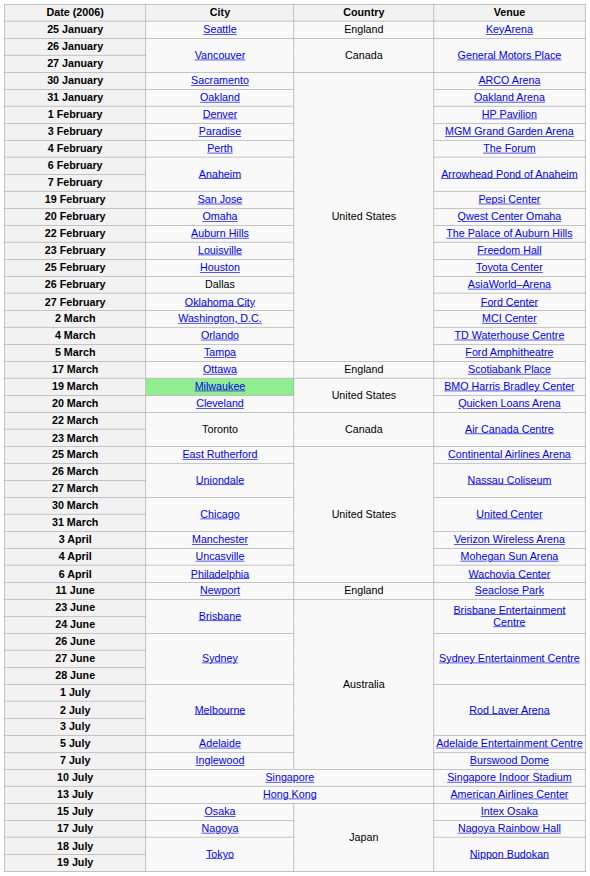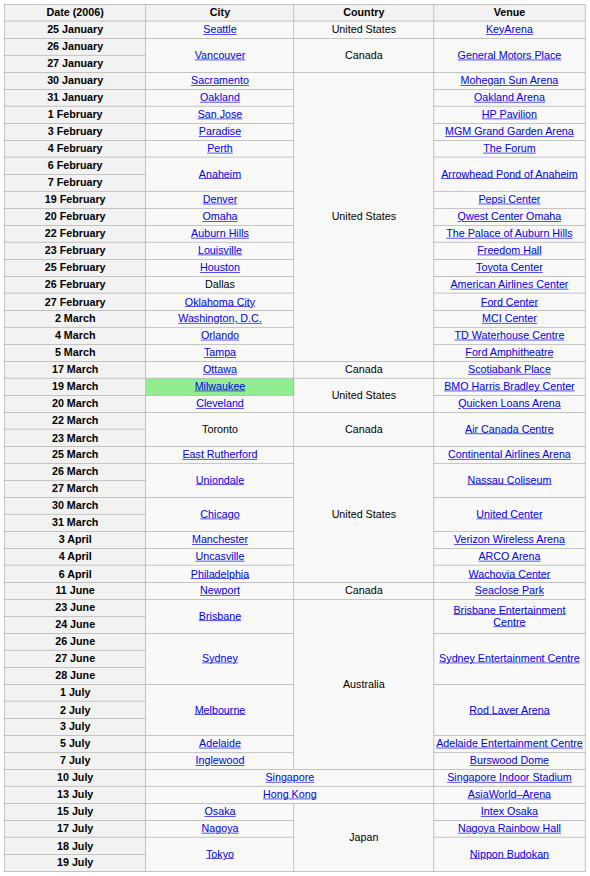 <table class="wikitable plainrowheaders" style="text-align:center;">
 <tr>
 <th scope="col" style="width:20.4em;">Date (2006)</th>
 <th scope="col" style="width:20.4em;">City</th>
 <th scope="col" style="width:20.4em;">Country</th>
 <th scope="col" style="width:20.4em;">Venue</th>
 </tr>
 <tr>
 <th scope="row" style="text-align:center;">25 January</th>
 <td><a href='#'>Seattle</a></td>
-<td>England</td>
+<td>United States</td>
 <td><a href='#'>KeyArena</a></td>
 </tr>
 <tr>
 <th scope="row" style="text-align:center;">26 January</th>
 <td rowspan="2"><a href='#'>Vancouver</a></td>
 <td rowspan="2">Canada</td>
 <td rowspan="2"><a href='#'>General Motors Place</a></td>
 </tr>
 <tr>
 <th scope="row" style="text-align:center;">27 January</th>
 </tr>
 <tr>
 <th scope="row" style="text-align:center;">30 January</th>
 <td><a href='#'>Sacramento</a></td>
 <td rowspan="17">United States</td>
-<td><a href='#'>ARCO Arena</a></td>
+<td><a href='#'>Mohegan Sun Arena</a></td>
 </tr>
 <tr>
 <th scope="row" style="text-align:center;">31 January</th>
 <td><a href='#'>Oakland</a></td>
 <td><a href='#'>Oakland Arena</a></td>
 </tr>
 <tr>
 <th scope="row" style="text-align:center;">1 February</th>
-<td><a href='#'>Denver</a></td>
+<td><a href='#'>San Jose</a></td>
 <td><a href='#'>HP Pavilion</a></td>
 </tr>
 <tr>
 <th scope="row" style="text-align:center;">3 February</th>
 <td><a href='#'>Paradise</a></td>
 <td><a href='#'>MGM Grand Garden Arena</a></td>
 </tr>
 <tr>
 <th scope="row" style="text-align:center;">4 February</th>
 <td><a href='#'>Perth</a></td>
 <td><a href='#'>The Forum</a></td>
 </tr>
 <tr>
 <th scope="row" style="text-align:center;">6 February</th>
 <td rowspan="2"><a href='#'>Anaheim</a></td>
 <td rowspan="2"><a href='#'>Arrowhead Pond of Anaheim</a></td>
 </tr>
 <tr>
 <th scope="row" style="text-align:center;">7 February</th>
 </tr>
 <tr>
 <th scope="row" style="text-align:center;">19 February</th>
-<td><a href='#'>San Jose</a></td>
+<td><a href='#'>Denver</a></td>
 <td><a href='#'>Pepsi Center</a></td>
 </tr>
 <tr>
 <th scope="row" style="text-align:center;">20 February</th>
 <td><a href='#'>Omaha</a></td>
 <td><a href='#'>Qwest Center Omaha</a></td>
 </tr>
 <tr>
 <th scope="row" style="text-align:center;">22 February</th>
 <td><a href='#'>Auburn Hills</a></td>
 <td><a href='#'>The Palace of Auburn Hills</a></td>
 </tr>
 <tr>
 <th scope="row" style="text-align:center;">23 February</th>
 <td><a href='#'>Louisville</a></td>
 <td><a href='#'>Freedom Hall</a></td>
 </tr>
 <tr>
 <th scope="row" style="text-align:center;">25 February</th>
 <td><a href='#'>Houston</a></td>
 <td><a href='#'>Toyota Center</a></td>
 </tr>
 <tr>
 <th scope="row" style="text-align:center;">26 February</th>
 <td>Dallas</td>
-<td><a href='#'>AsiaWorld–Arena</a></td>
+<td><a href='#'>American Airlines Center</a></td>
 </tr>
 <tr>
 <th scope="row" style="text-align:center;">27 February</th>
 <td><a href='#'>Oklahoma City</a></td>
 <td><a href='#'>Ford Center</a></td>
 </tr>
 <tr>
 <th scope="row" style="text-align:center;">2 March</th>
 <td><a href='#'>Washington, D.C.</a></td>
 <td><a href='#'>MCI Center</a></td>
 </tr>
 <tr>
 <th scope="row" style="text-align:center;">4 March</th>
 <td><a href='#'>Orlando</a></td>
 <td><a href='#'>TD Waterhouse Centre</a></td>
 </tr>
 <tr>
 <th scope="row" style="text-align:center;">5 March</th>
 <td><a href='#'>Tampa</a></td>
 <td><a href='#'>Ford Amphitheatre</a></td>
 </tr>
 <tr>
 <th scope="row" style="text-align:center;">17 March</th>
 <td><a href='#'>Ottawa</a></td>
-<td>England</td>
+<td>Canada</td>
 <td><a href='#'>Scotiabank Place</a></td>
 </tr>
 <tr>
 <th scope="row" style="text-align:center;">19 March</th>
 <td style="background: lightgreen;"><a href='#'>Milwaukee</a></td>
 <td rowspan="2">United States</td>
 <td><a href='#'>BMO Harris Bradley Center</a></td>
 </tr>
 <tr>
 <th scope="row" style="text-align:center;">20 March</th>
 <td><a href='#'>Cleveland</a></td>
 <td><a href='#'>Quicken Loans Arena</a></td>
 </tr>
 <tr>
 <th scope="row" style="text-align:center;">22 March</th>
 <td rowspan="2">Toronto</td>
 <td rowspan="2">Canada</td>
 <td rowspan="2"><a href='#'>Air Canada Centre</a></td>
 </tr>
 <tr>
 <th scope="row" style="text-align:center;">23 March</th>
 </tr>
 <tr>
 <th scope="row" style="text-align:center;">25 March</th>
 <td><a href='#'>East Rutherford</a></td>
 <td rowspan="8">United States</td>
 <td><a href='#'>Continental Airlines Arena</a></td>
 </tr>
 <tr>
 <th scope="row" style="text-align:center;">26 March</th>
 <td rowspan="2"><a href='#'>Uniondale</a></td>
 <td rowspan="2"><a href='#'>Nassau Coliseum</a></td>
 </tr>
 <tr>
 <th scope="row" style="text-align:center;">27 March</th>
 </tr>
 <tr>
 <th scope="row" style="text-align:center;">30 March</th>
 <td rowspan="2"><a href='#'>Chicago</a></td>
 <td rowspan="2"><a href='#'>United Center</a></td>
 </tr>
 <tr>
 <th scope="row" style="text-align:center;">31 March</th>
 </tr>
 <tr>
 <th scope="row" style="text-align:center;">3 April</th>
 <td><a href='#'>Manchester</a></td>
 <td><a href='#'>Verizon Wireless Arena</a></td>
 </tr>
 <tr>
 <th scope="row" style="text-align:center;">4 April</th>
 <td><a href='#'>Uncasville</a></td>
-<td><a href='#'>Mohegan Sun Arena</a></td>
+<td><a href='#'>ARCO Arena</a></td>
 </tr>
 <tr>
 <th scope="row" style="text-align:center;">6 April</th>
 <td><a href='#'>Philadelphia</a></td>
 <td><a href='#'>Wachovia Center</a></td>
 </tr>
 <tr>
 <th scope="row" style="text-align:center;">11 June</th>
 <td><a href='#'>Newport</a></td>
-<td>England</td>
+<td>Canada</td>
 <td><a href='#'>Seaclose Park</a></td>
 </tr>
 <tr>
 <th scope="row" style="text-align:center;">23 June</th>
 <td rowspan="2"><a href='#'>Brisbane</a></td>
 <td rowspan="10">Australia</td>
 <td rowspan="2"><a href='#'>Brisbane Entertainment Centre</a></td>
 </tr>
 <tr>
 <th scope="row" style="text-align:center;">24 June</th>
 </tr>
 <tr>
 <th scope="row" style="text-align:center;">26 June</th>
 <td rowspan="3"><a href='#'>Sydney</a></td>
 <td rowspan="3"><a href='#'>Sydney Entertainment Centre</a></td>
 </tr>
 <tr>
 <th scope="row" style="text-align:center;">27 June</th>
 </tr>
 <tr>
 <th scope="row" style="text-align:center;">28 June</th>
 </tr>
 <tr>
 <th scope="row" style="text-align:center;">1 July</th>
 <td rowspan="3"><a href='#'>Melbourne</a></td>
 <td rowspan="3"><a href='#'>Rod Laver Arena</a></td>
 </tr>
 <tr>
 <th scope="row" style="text-align:center;">2 July</th>
 </tr>
 <tr>
 <th scope="row" style="text-align:center;">3 July</th>
 </tr>
 <tr>
 <th scope="row" style="text-align:center;">5 July</th>
 <td><a href='#'>Adelaide</a></td>
 <td><a href='#'>Adelaide Entertainment Centre</a></td>
 </tr>
 <tr>
 <th scope="row" style="text-align:center;">7 July</th>
 <td><a href='#'>Inglewood</a></td>
 <td><a href='#'>Burswood Dome</a></td>
 </tr>
 <tr>
 <th scope="row" style="text-align:center;">10 July</th>
 <td colspan="2"><a href='#'>Singapore</a></td>
 <td><a href='#'>Singapore Indoor Stadium</a></td>
 </tr>
 <tr>
 <th scope="row" style="text-align:center;">13 July</th>
 <td colspan="2"><a href='#'>Hong Kong</a></td>
-<td><a href='#'>American Airlines Center</a></td>
+<td><a href='#'>AsiaWorld–Arena</a></td>
 </tr>
 <tr>
 <th scope="row" style="text-align:center;">15 July</th>
 <td><a href='#'>Osaka</a></td>
 <td rowspan="4">Japan</td>
 <td><a href='#'>Intex Osaka</a></td>
 </tr>
 <tr>
 <th scope="row" style="text-align:center;">17 July</th>
 <td><a href='#'>Nagoya</a></td>
 <td><a href='#'>Nagoya Rainbow Hall</a></td>
 </tr>
 <tr>
 <th scope="row" style="text-align:center;">18 July</th>
 <td rowspan="2"><a href='#'>Tokyo</a></td>
 <td rowspan="2"><a href='#'>Nippon Budokan</a></td>
 </tr>
 <tr>
 <th scope="row" style="text-align:center;">19 July</th>
 </tr>
 </table>
